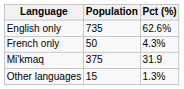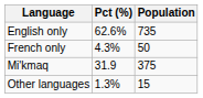 <table class="wikitable">
 <tr>
 <th>Language</th>
+<th>Pct (%)</th>
 <th>Population</th>
-<th>Pct (%)</th>
 </tr>
 <tr>
 <td>English only</td>
+<td>62.6%</td>
 <td>735</td>
-<td>62.6%</td>
 </tr>
 <tr>
 <td>French only</td>
+<td>4.3%</td>
 <td>50</td>
-<td>4.3%</td>
 </tr>
 <tr>
 <td>Mi'kmaq</td>
+<td>31.9</td>
 <td>375</td>
-<td>31.9</td>
 </tr>
 <tr>
 <td>Other languages</td>
+<td>1.3%</td>
 <td>15</td>
-<td>1.3%</td>
 </tr>
 </table>
